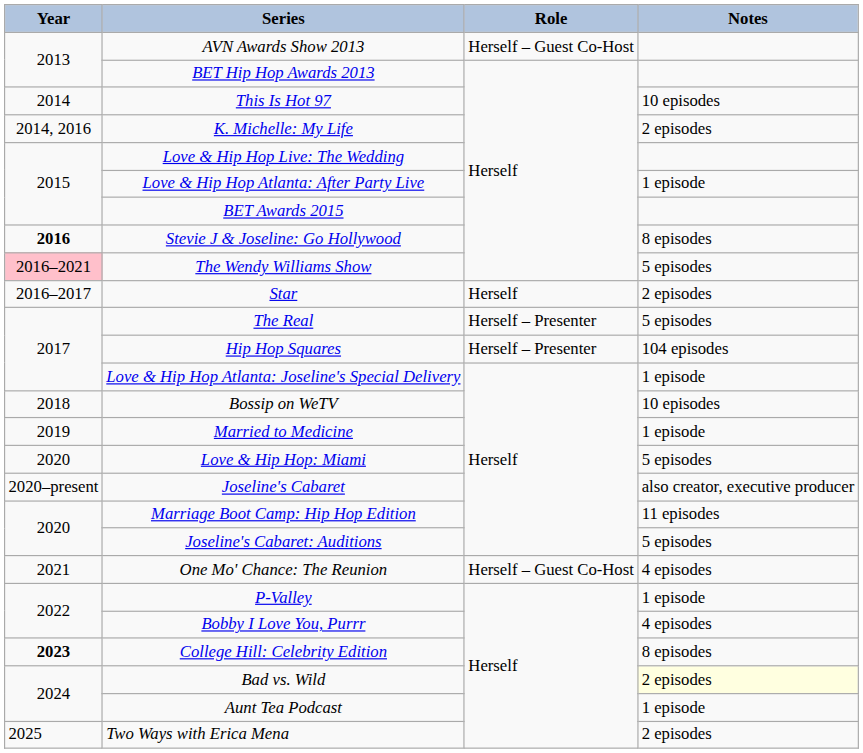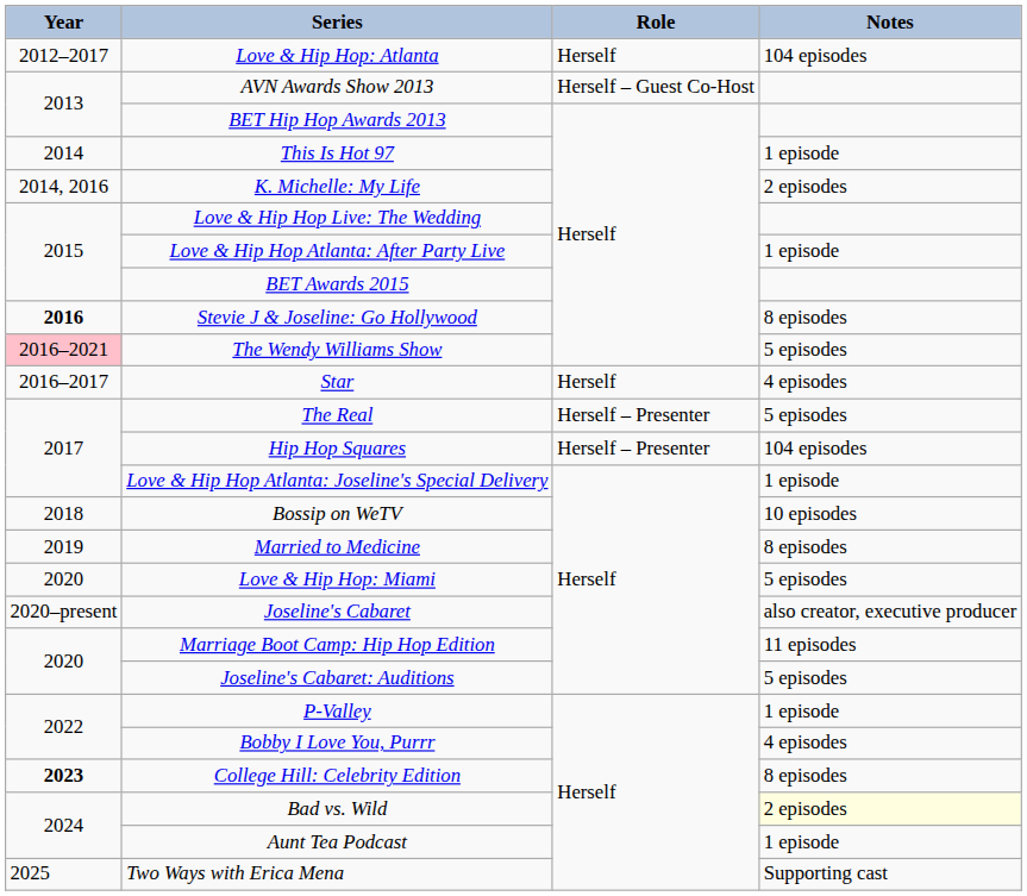 <table class="wikitable" style="font-size:90%">
 <tr style="text-align:center;">
 <th style="background:#B0C4DE;">Year</th>
 <th style="background:#B0C4DE;">Series</th>
 <th style="background:#B0C4DE;">Role</th>
 <th style="background:#B0C4DE;">Notes</th>
+</tr>
+<tr>
+<td style="text-align:center;">2012–2017</td>
+<td style="text-align:center;"><em><a href='#'>Love & Hip Hop: Atlanta</a></em></td>
+<td>Herself</td>
+<td>104 episodes</td>
 </tr>
 <tr>
 <td rowspan="2" style="text-align:center;">2013</td>
 <td style="text-align:center;"><em>AVN Awards Show 2013</em></td>
 <td>Herself – Guest Co-Host</td>
 <td></td>
 </tr>
 <tr>
 <td style="text-align:center;"><em><a href='#'>BET Hip Hop Awards 2013</a></em></td>
 <td rowspan="8">Herself</td>
 <td></td>
 </tr>
 <tr>
 <td style="text-align:center;">2014</td>
 <td style="text-align:center;"><em><a href='#'>This Is Hot 97</a></em></td>
-<td>10 episodes</td>
+<td>1 episode</td>
 </tr>
 <tr>
 <td style="text-align:center;">2014, 2016</td>
 <td style="text-align:center;"><em><a href='#'>K. Michelle: My Life</a></em></td>
 <td>2 episodes</td>
 </tr>
 <tr>
 <td rowspan="3" style="text-align:center;">2015</td>
 <td style="text-align:center;"><em><a href='#'>Love & Hip Hop Live: The Wedding</a></em></td>
 <td></td>
 </tr>
 <tr>
 <td style= "text-align:center;"><em><a href='#'>Love & Hip Hop Atlanta: After Party Live</a></em></td>
 <td>1 episode</td>
 </tr>
 <tr>
 <td style= "text-align:center;"><em><a href='#'>BET Awards 2015</a></em></td>
 <td></td>
 </tr>
 <tr>
 <td style= "text-align:center;"><strong>2016</strong></td>
 <td style= "text-align:center;"><em><a href='#'>Stevie J & Joseline: Go Hollywood</a></em></td>
 <td>8 episodes</td>
 </tr>
 <tr>
 <td style= "background: pink; text-align:center;">2016–2021</td>
 <td style= "text-align:center;"><em><a href='#'>The Wendy Williams Show</a></em></td>
 <td>5 episodes</td>
 </tr>
 <tr>
 <td style= "text-align:center;">2016–2017</td>
 <td style= "text-align:center;"><em><a href='#'>Star</a></em></td>
 <td>Herself</td>
-<td>2 episodes</td>
+<td>4 episodes</td>
 </tr>
 <tr>
 <td rowspan="3" style="text-align:center;">2017</td>
 <td style= "text-align:center;"><em><a href='#'>The Real</a></em></td>
 <td>Herself – Presenter</td>
 <td>5 episodes</td>
 </tr>
 <tr>
 <td style= "text-align:center;"><em><a href='#'>Hip Hop Squares</a></em></td>
 <td>Herself – Presenter</td>
 <td>104 episodes</td>
 </tr>
 <tr>
 <td style= "text-align:center;"><em><a href='#'>Love & Hip Hop Atlanta: Joseline's Special Delivery</a></em></td>
 <td rowspan="7">Herself</td>
 <td>1 episode</td>
 </tr>
 <tr>
 <td style= "text-align:center;">2018</td>
 <td style= "text-align:center;"><em>Bossip on WeTV</em></td>
 <td>10 episodes</td>
 </tr>
 <tr>
 <td style= "text-align:center;">2019</td>
 <td style= "text-align:center;"><em><a href='#'>Married to Medicine</a></em></td>
-<td>1 episode</td>
+<td>8 episodes</td>
 </tr>
 <tr>
 <td style= "text-align:center;">2020</td>
 <td style= "text-align:center;"><em><a href='#'>Love & Hip Hop: Miami</a></em></td>
 <td>5 episodes</td>
 </tr>
 <tr>
 <td style= "text-align:center;">2020–present</td>
 <td style= "text-align:center;"><em><a href='#'>Joseline's Cabaret</a></em></td>
 <td>also creator, executive producer</td>
 </tr>
 <tr>
 <td rowspan="2" style="text-align:center;">2020</td>
 <td style= "text-align:center;"><em><a href='#'>Marriage Boot Camp: Hip Hop Edition</a></em></td>
 <td>11 episodes</td>
 </tr>
 <tr>
 <td style= "text-align:center;"><em><a href='#'>Joseline's Cabaret: Auditions</a></em></td>
 <td>5 episodes</td>
-</tr>
-<tr>
-<td style= "text-align:center;">2021</td>
-<td style= "text-align:center;"><em>One Mo' Chance: The Reunion</em></td>
-<td>Herself – Guest Co-Host</td>
-<td>4 episodes</td>
 </tr>
 <tr>
 <td rowspan="2" style="text-align:center;">2022</td>
 <td style="text-align:center;"><em><a href='#'>P-Valley</a></em></td>
 <td rowspan="6">Herself</td>
 <td>1 episode</td>
 </tr>
 <tr>
 <td style="text-align:center;"><em><a href='#'>Bobby I Love You, Purrr</a></em></td>
 <td>4 episodes</td>
 </tr>
 <tr>
 <td style= "text-align:center;"><strong>2023</strong></td>
 <td style= "text-align:center;"><em><a href='#'>College Hill: Celebrity Edition</a></em></td>
 <td>8 episodes</td>
 </tr>
 <tr>
 <td rowspan="2" style="text-align:center;">2024</td>
 <td style= "text-align:center;"><em>Bad vs. Wild</em></td>
 <td style="background: lightyellow;">2 episodes</td>
 </tr>
 <tr>
 <td style= "text-align:center;"><em>Aunt Tea Podcast</em></td>
 <td>1 episode</td>
 </tr>
 <tr>
 <td>2025</td>
 <td><em>Two Ways with Erica Mena</em></td>
-<td>2 episodes</td>
+<td>Supporting cast</td>
 </tr>
 </table>
